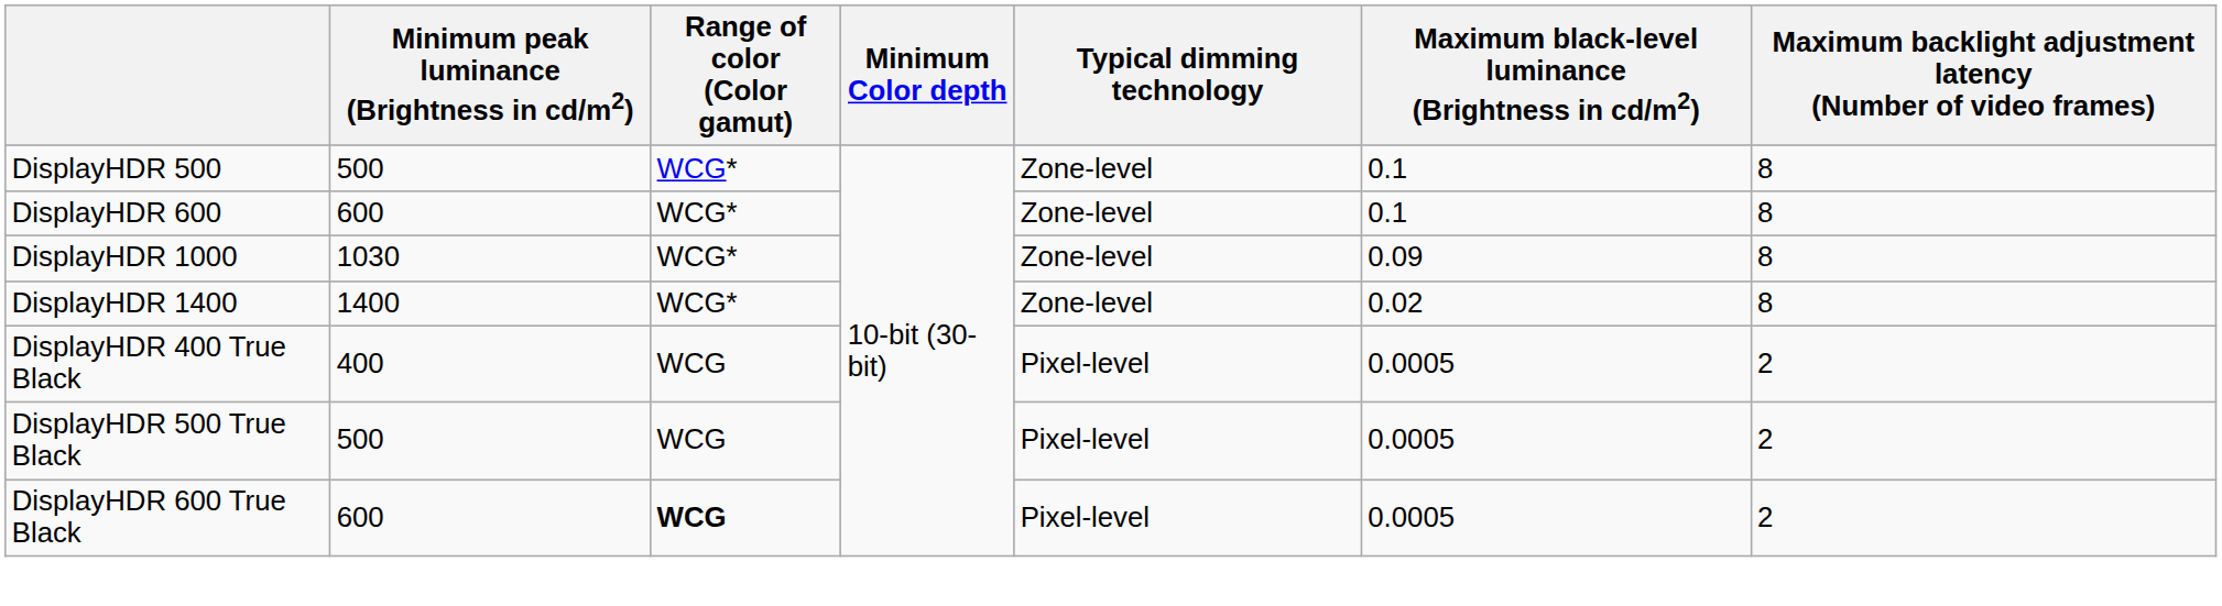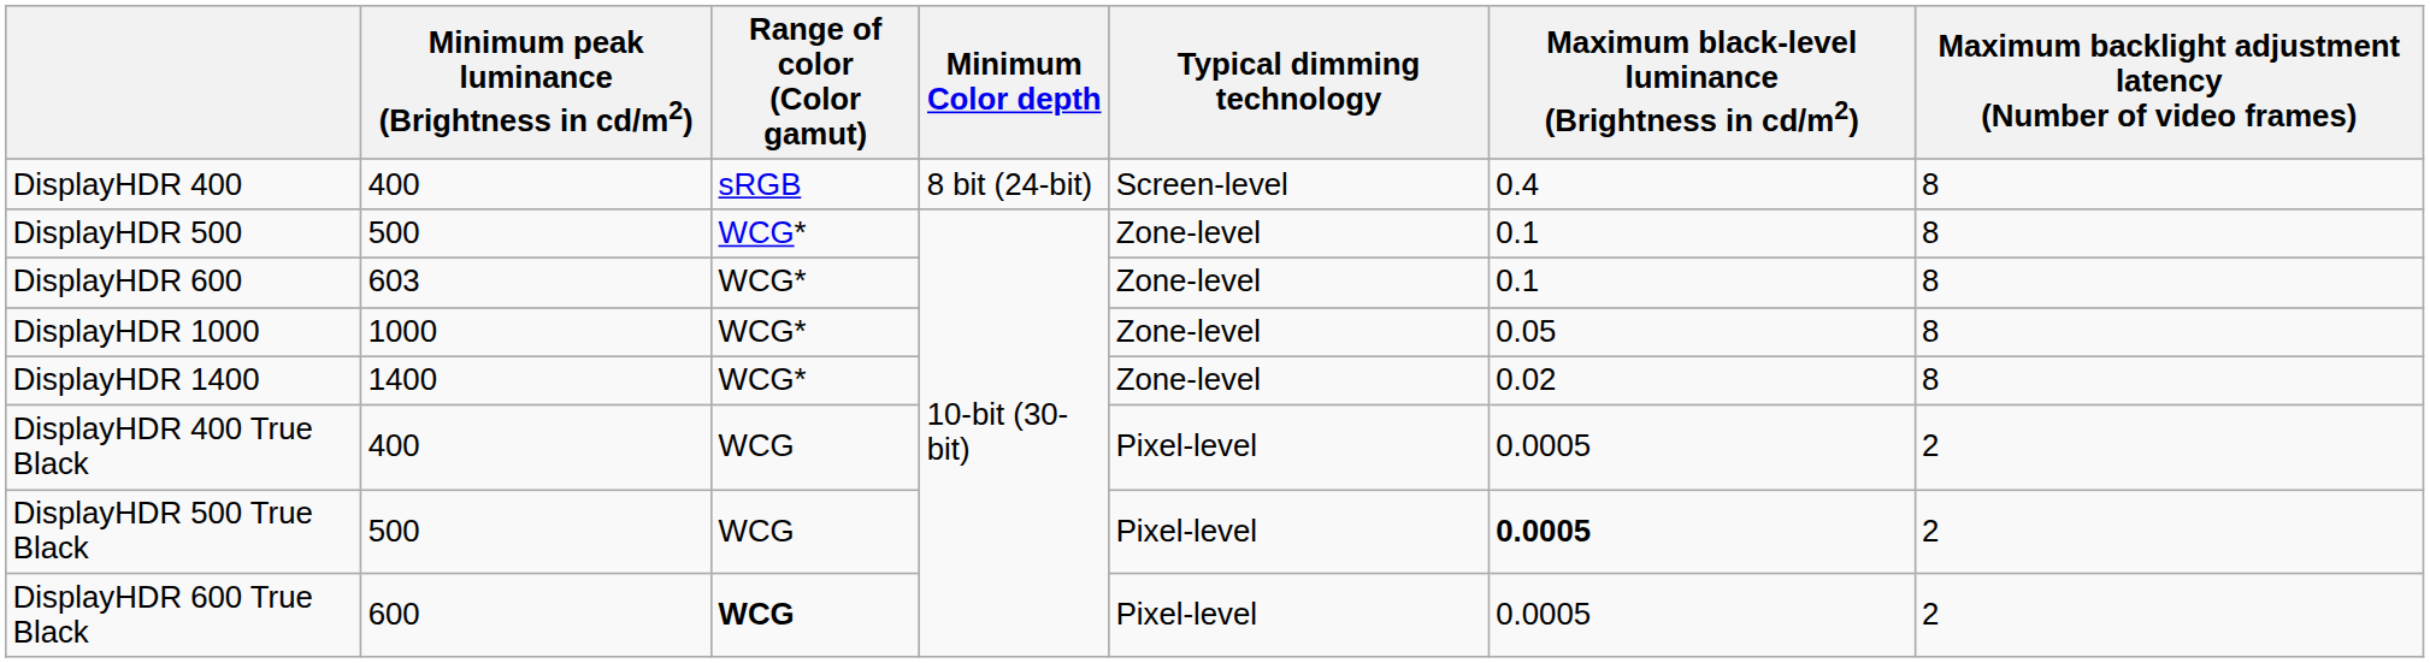 <table class="wikitable">
 <tr>
 <th></th>
 <th>Minimum peak luminance<br>(Brightness in cd/m<sup>2</sup>)</th>
 <th>Range of color<br>(Color gamut)</th>
 <th>Minimum<br><a href='#'>Color depth</a></th>
 <th>Typical dimming technology</th>
 <th>Maximum black-level luminance<br>(Brightness in cd/m<sup>2</sup>)</th>
 <th>Maximum backlight adjustment latency<br>(Number of video frames)</th>
+</tr>
+<tr>
+<td>DisplayHDR 400</td>
+<td>400</td>
+<td><a href='#'>sRGB</a></td>
+<td>8 bit (24-bit)</td>
+<td>Screen-level</td>
+<td>0.4</td>
+<td>8</td>
 </tr>
 <tr>
 <td>DisplayHDR 500</td>
 <td>500</td>
 <td><a href='#'>WCG</a>*</td>
 <td rowspan="7">10-bit (30-bit)</td>
 <td>Zone-level</td>
 <td>0.1</td>
 <td>8</td>
 </tr>
 <tr>
 <td>DisplayHDR 600</td>
-<td>600</td>
+<td>603</td>
 <td>WCG*</td>
 <td>Zone-level</td>
 <td>0.1</td>
 <td>8</td>
 </tr>
 <tr>
 <td>DisplayHDR 1000</td>
-<td>1030</td>
+<td>1000</td>
 <td>WCG*</td>
 <td>Zone-level</td>
-<td>0.09</td>
+<td>0.05</td>
 <td>8</td>
 </tr>
 <tr>
 <td>DisplayHDR 1400</td>
 <td>1400</td>
 <td>WCG*</td>
 <td>Zone-level</td>
 <td>0.02</td>
 <td>8</td>
 </tr>
 <tr>
 <td>DisplayHDR 400 True Black</td>
 <td>400</td>
 <td>WCG</td>
 <td>Pixel-level</td>
 <td>0.0005</td>
 <td>2</td>
 </tr>
 <tr>
 <td>DisplayHDR 500 True Black</td>
 <td>500</td>
 <td>WCG</td>
 <td>Pixel-level</td>
-<td>0.0005</td>
+<td><strong>0.0005</strong></td>
 <td>2</td>
 </tr>
 <tr>
 <td>DisplayHDR 600 True Black</td>
 <td>600</td>
 <td><strong>WCG</strong></td>
 <td>Pixel-level</td>
 <td>0.0005</td>
 <td>2</td>
 </tr>
 </table>
